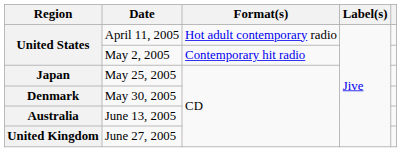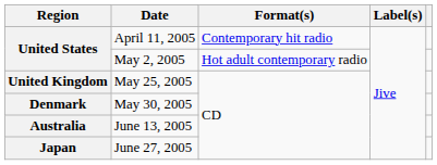 <table class="wikitable plainrowheaders">
 <tr>
 <th scope="col">Region</th>
 <th scope="col">Date</th>
 <th scope="col">Format(s)</th>
 <th scope="col">Label(s)</th>
 <th scope="col"></th>
 </tr>
 <tr>
 <th scope="row" rowspan="2">United States</th>
 <td>April 11, 2005</td>
-<td><a href='#'>Hot adult contemporary</a> radio</td>
+<td><a href='#'>Contemporary hit radio</a></td>
 <td rowspan="6"><a href='#'>Jive</a></td>
 <td></td>
 </tr>
 <tr>
 <td>May 2, 2005</td>
-<td><a href='#'>Contemporary hit radio</a></td>
+<td><a href='#'>Hot adult contemporary</a> radio</td>
 <td></td>
 </tr>
 <tr>
-<th scope="row">Japan</th>
+<th scope="row">United Kingdom</th>
 <td>May 25, 2005</td>
 <td rowspan="4">CD</td>
 <td></td>
 </tr>
 <tr>
 <th scope="row">Denmark</th>
 <td>May 30, 2005</td>
 <td></td>
 </tr>
 <tr>
 <th scope="row">Australia</th>
 <td>June 13, 2005</td>
 <td></td>
 </tr>
 <tr>
-<th scope="row">United Kingdom</th>
+<th scope="row">Japan</th>
 <td>June 27, 2005</td>
 <td></td>
 </tr>
 </table>
